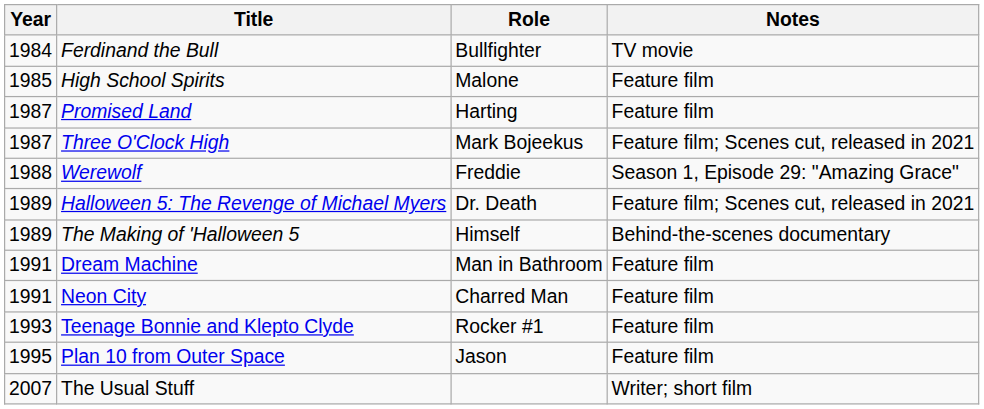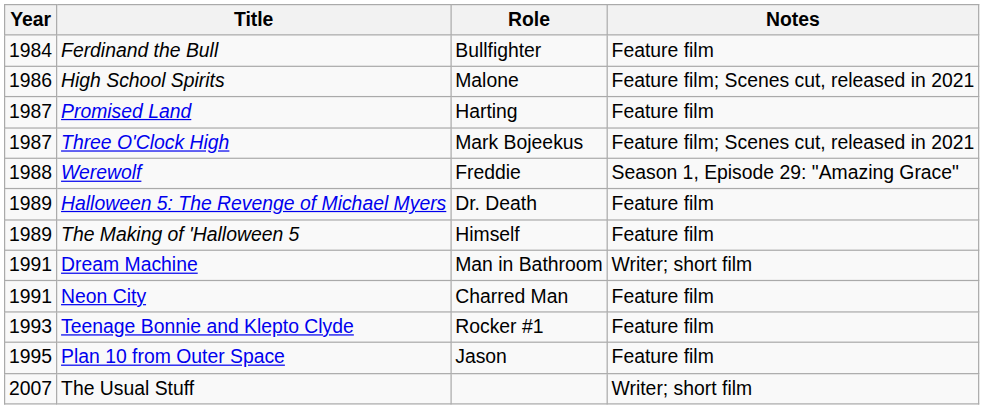 <table class="wikitable">
 <tr>
 <th>Year</th>
 <th>Title</th>
 <th>Role</th>
 <th class="unsortable">Notes</th>
 </tr>
 <tr>
 <td>1984</td>
 <td><em>Ferdinand the Bull</em></td>
 <td>Bullfighter</td>
-<td>TV movie</td>
+<td>Feature film</td>
 </tr>
 <tr>
-<td>1985</td>
+<td>1986</td>
 <td><em>High School Spirits</em></td>
 <td>Malone</td>
-<td>Feature film</td>
+<td>Feature film; Scenes cut, released in 2021</td>
 </tr>
 <tr>
 <td>1987</td>
 <td><em><a href='#'>Promised Land</a></em></td>
 <td>Harting</td>
 <td>Feature film</td>
 </tr>
 <tr>
 <td>1987</td>
 <td><em><a href='#'>Three O'Clock High</a></em></td>
 <td>Mark Bojeekus</td>
 <td>Feature film; Scenes cut, released in 2021</td>
 </tr>
 <tr>
 <td>1988</td>
 <td><em><a href='#'>Werewolf</a></em></td>
 <td>Freddie</td>
 <td>Season 1, Episode 29: "Amazing Grace"</td>
 </tr>
 <tr>
 <td>1989</td>
 <td><em><a href='#'>Halloween 5: The Revenge of Michael Myers</a></em></td>
 <td>Dr. Death</td>
-<td>Feature film; Scenes cut, released in 2021</td>
+<td>Feature film</td>
 </tr>
 <tr>
 <td>1989</td>
 <td><em>The Making of 'Halloween 5<strong></td>
 <td>Himself</td>
-<td>Behind-the-scenes documentary</td>
+<td>Feature film</td>
 </tr>
 <tr>
 <td>1991</td>
 <td></em><a href='#'>Dream Machine</a><em></td>
 <td>Man in Bathroom</td>
-<td>Feature film</td>
+<td>Writer; short film</td>
 </tr>
 <tr>
 <td>1991</td>
 <td></em><a href='#'>Neon City</a><em></td>
 <td>Charred Man</td>
 <td>Feature film</td>
 </tr>
 <tr>
 <td>1993</td>
 <td></em><a href='#'>Teenage Bonnie and Klepto Clyde</a><em></td>
 <td>Rocker #1</td>
 <td>Feature film</td>
 </tr>
 <tr>
 <td>1995</td>
 <td></em><a href='#'>Plan 10 from Outer Space</a><em></td>
 <td>Jason</td>
 <td>Feature film</td>
 </tr>
 <tr>
 <td>2007</td>
 <td></em>The Usual Stuff<em></td>
 <td></td>
 <td>Writer; short film</td>
 </tr>
 </table>
